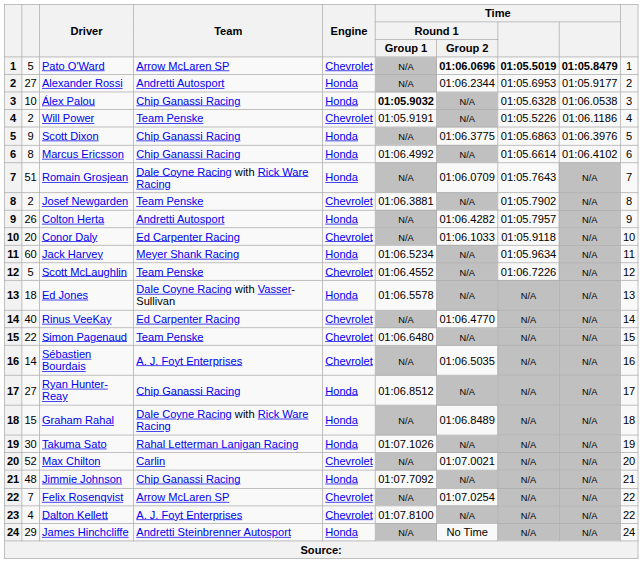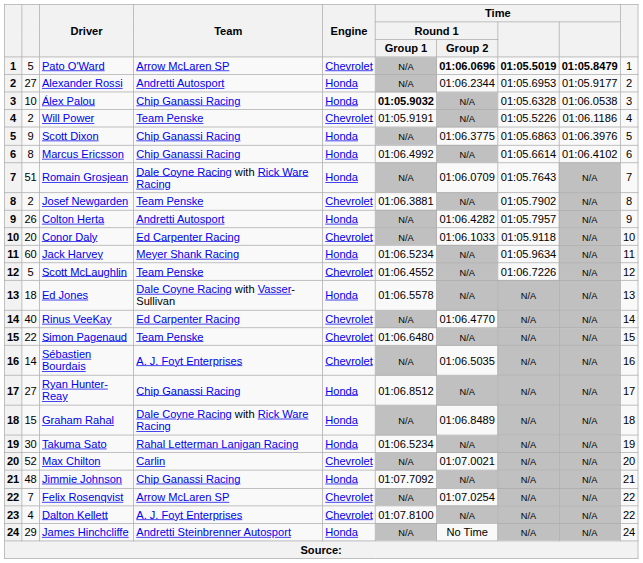 <table class="wikitable sortable" style="text-align:center; font-size:95%;">
 <tr>
 <th rowspan="3"></th>
 <th rowspan="3"></th>
 <th rowspan="3">Driver</th>
 <th rowspan="3">Team</th>
 <th rowspan="3">Engine</th>
 <th colspan="4" style="text-align:center;">Time</th>
 <th rowspan="3"></th>
 </tr>
 <tr>
 <th scope="col" colspan="2">Round 1</th>
 <th scope="col" rowspan="2"></th>
 <th scope="col" rowspan="2"></th>
 </tr>
 <tr>
 <th scope="col">Group 1</th>
 <th scope="col">Group 2</th>
 </tr>
 <tr>
 <th scope="row">1</th>
 <td align="center">5</td>
 <td align="left"> <a href='#'>Pato O'Ward</a></td>
 <td align="left"><a href='#'>Arrow McLaren SP</a></td>
 <td align="left"><a href='#'>Chevrolet</a></td>
 <td style="background: silver" align="center"><small>N/A</small></td>
 <td><strong>01:06.0696</strong></td>
 <td><strong>01:05.5019</strong></td>
 <td><strong>01:05.8479</strong></td>
 <td align="center">1</td>
 </tr>
 <tr>
 <th scope="row">2</th>
 <td align="center">27</td>
 <td align="left"> <a href='#'>Alexander Rossi</a></td>
 <td align="left"><a href='#'>Andretti Autosport</a></td>
 <td align="left"><a href='#'>Honda</a></td>
 <td style="background: silver" align="center"><small>N/A</small></td>
 <td>01:06.2344</td>
 <td>01:05.6953</td>
 <td>01:05.9177</td>
 <td align="center">2</td>
 </tr>
 <tr>
 <th scope="row">3</th>
 <td align="center">10</td>
 <td align="left"> <a href='#'>Álex Palou</a></td>
 <td align="left"><a href='#'>Chip Ganassi Racing</a></td>
 <td align="left"><a href='#'>Honda</a></td>
 <td><strong>01:05.9032</strong></td>
 <td style="background: silver" align="center"><small>N/A</small></td>
 <td>01:05.6328</td>
 <td>01:06.0538</td>
 <td align="center">3</td>
 </tr>
 <tr>
 <th scope="row">4</th>
 <td align="center">2</td>
 <td align="left"> <a href='#'>Will Power</a> <strong></strong></td>
 <td align="left"><a href='#'>Team Penske</a></td>
 <td align="left"><a href='#'>Chevrolet</a></td>
 <td>01:05.9191</td>
 <td style="background: silver" align="center"><small>N/A</small></td>
 <td>01:05.5226</td>
 <td>01:06.1186</td>
 <td align="center">4</td>
 </tr>
 <tr>
 <th scope="row">5</th>
 <td align="center">9</td>
 <td align="left"> <a href='#'>Scott Dixon</a></td>
 <td align="left"><a href='#'>Chip Ganassi Racing</a></td>
 <td align="left"><a href='#'>Honda</a></td>
 <td style="background: silver" align="center"><small>N/A</small></td>
 <td>01:06.3775</td>
 <td>01:05.6863</td>
 <td>01:06.3976</td>
 <td align="center">5</td>
 </tr>
 <tr>
 <th scope="row">6</th>
 <td align="center">8</td>
 <td align="left"> <a href='#'>Marcus Ericsson</a></td>
 <td align="left"><a href='#'>Chip Ganassi Racing</a></td>
 <td align="left"><a href='#'>Honda</a></td>
 <td>01:06.4992</td>
 <td style="background: silver" align="center"><small>N/A</small></td>
 <td>01:05.6614</td>
 <td>01:06.4102</td>
 <td align="center">6</td>
 </tr>
 <tr>
 <th scope="row">7</th>
 <td align="center">51</td>
 <td align="left"> <a href='#'>Romain Grosjean</a> <strong></strong></td>
 <td align="left"><a href='#'>Dale Coyne Racing</a> with <a href='#'>Rick Ware Racing</a></td>
 <td align="left"><a href='#'>Honda</a></td>
 <td style="background: silver" align="center"><small>N/A</small></td>
 <td>01:06.0709</td>
 <td>01:05.7643</td>
 <td style="background: silver" align="center" data-sort-value="7"><small>N/A</small></td>
 <td align="center">7</td>
 </tr>
 <tr>
 <th scope="row">8</th>
 <td align="center">2</td>
 <td align="left"> <a href='#'>Josef Newgarden</a> <strong></strong></td>
 <td align="left"><a href='#'>Team Penske</a></td>
 <td align="left"><a href='#'>Chevrolet</a></td>
 <td>01:06.3881</td>
 <td style="background: silver" align="center"><small>N/A</small></td>
 <td>01:05.7902</td>
 <td style="background: silver" align="center" data-sort-value="8"><small>N/A</small></td>
 <td align="center">8</td>
 </tr>
 <tr>
 <th scope="row">9</th>
 <td align="center">26</td>
 <td align="left"> <a href='#'>Colton Herta</a></td>
 <td align="left"><a href='#'>Andretti Autosport</a></td>
 <td align="left"><a href='#'>Honda</a></td>
 <td style="background: silver" align="center"><small>N/A</small></td>
 <td>01:06.4282</td>
 <td>01:05.7957</td>
 <td style="background: silver" align="center" data-sort-value="9"><small>N/A</small></td>
 <td align="center">9</td>
 </tr>
 <tr>
 <th scope="row">10</th>
 <td align="center">20</td>
 <td align="left"> <a href='#'>Conor Daly</a></td>
 <td align="left"><a href='#'>Ed Carpenter Racing</a></td>
 <td align="left"><a href='#'>Chevrolet</a></td>
 <td style="background: silver" align="center"><small>N/A</small></td>
 <td>01:06.1033</td>
 <td>01:05.9118</td>
 <td style="background: silver" align="center" data-sort-value="10"><small>N/A</small></td>
 <td align="center">10</td>
 </tr>
 <tr>
 <th scope="row">11</th>
 <td align="center">60</td>
 <td align="left"> <a href='#'>Jack Harvey</a></td>
 <td align="left"><a href='#'>Meyer Shank Racing</a></td>
 <td align="left"><a href='#'>Honda</a></td>
 <td>01:06.5234</td>
 <td style="background: silver" align="center"><small>N/A</small></td>
 <td>01:05.9634</td>
 <td style="background: silver" align="center" data-sort-value="11"><small>N/A</small></td>
 <td align="center">11</td>
 </tr>
 <tr>
 <th scope="row">12</th>
 <td align="center">5</td>
 <td align="left"> <a href='#'>Scott McLaughlin</a> <strong></strong></td>
 <td align="left"><a href='#'>Team Penske</a></td>
 <td align="left"><a href='#'>Chevrolet</a></td>
 <td>01:06.4552</td>
 <td style="background: silver" align="center"><small>N/A</small></td>
 <td>01:06.7226</td>
 <td style="background: silver" align="center" data-sort-value="12"><small>N/A</small></td>
 <td align="center">12</td>
 </tr>
 <tr>
 <th scope="row">13</th>
 <td align="center">18</td>
 <td align="left"> <a href='#'>Ed Jones</a></td>
 <td align="left"><a href='#'>Dale Coyne Racing</a> with <a href='#'>Vasser</a>-Sullivan</td>
 <td align="left"><a href='#'>Honda</a></td>
 <td>01:06.5578</td>
 <td style="background: silver" align="center"><small>N/A</small></td>
 <td style="background: silver" align="center" data-sort-value="13"><small>N/A</small></td>
 <td style="background: silver" align="center" data-sort-value="13"><small>N/A</small></td>
 <td align="center">13</td>
 </tr>
 <tr>
 <th scope="row">14</th>
 <td align="center">40</td>
 <td align="left"> <a href='#'>Rinus VeeKay</a></td>
 <td align="left"><a href='#'>Ed Carpenter Racing</a></td>
 <td align="left"><a href='#'>Chevrolet</a></td>
 <td style="background: silver" align="center"><small>N/A</small></td>
 <td>01:06.4770</td>
 <td style="background: silver" align="center" data-sort-value="14"><small>N/A</small></td>
 <td style="background: silver" align="center" data-sort-value="14"><small>N/A</small></td>
 <td align="center">14</td>
 </tr>
 <tr>
 <th scope="row">15</th>
 <td align="center">22</td>
 <td align="left"> <a href='#'>Simon Pagenaud</a> <strong></strong></td>
 <td align="left"><a href='#'>Team Penske</a></td>
 <td align="left"><a href='#'>Chevrolet</a></td>
 <td>01:06.6480</td>
 <td style="background: silver" align="center"><small>N/A</small></td>
 <td style="background: silver" align="center" data-sort-value="15"><small>N/A</small></td>
 <td style="background: silver" align="center" data-sort-value="15"><small>N/A</small></td>
 <td align="center">15</td>
 </tr>
 <tr>
 <th scope="row">16</th>
 <td align="center">14</td>
 <td align="left"> <a href='#'>Sébastien Bourdais</a></td>
 <td align="left"><a href='#'>A. J. Foyt Enterprises</a></td>
 <td align="left"><a href='#'>Chevrolet</a></td>
 <td style="background: silver" align="center"><small>N/A</small></td>
 <td>01:06.5035</td>
 <td style="background: silver" align="center" data-sort-value="16"><small>N/A</small></td>
 <td style="background: silver" align="center" data-sort-value="16"><small>N/A</small></td>
 <td align="center">16</td>
 </tr>
 <tr>
 <th scope="row">17</th>
 <td align="center">27</td>
 <td align="left"> <a href='#'>Ryan Hunter-Reay</a> <strong></strong></td>
 <td align="left"><a href='#'>Chip Ganassi Racing</a></td>
 <td align="left"><a href='#'>Honda</a></td>
 <td>01:06.8512</td>
 <td style="background: silver" align="center"><small>N/A</small></td>
 <td style="background: silver" align="center" data-sort-value="17"><small>N/A</small></td>
 <td style="background: silver" align="center" data-sort-value="17"><small>N/A</small></td>
 <td align="center">17</td>
 </tr>
 <tr>
 <th scope="row">18</th>
 <td align="center">15</td>
 <td align="left"> <a href='#'>Graham Rahal</a></td>
 <td align="left"><a href='#'>Dale Coyne Racing</a> with <a href='#'>Rick Ware Racing</a></td>
 <td align="left"><a href='#'>Honda</a></td>
 <td style="background: silver" align="center"><small>N/A</small></td>
 <td>01:06.8489</td>
 <td style="background: silver" align="center" data-sort-value="18"><small>N/A</small></td>
 <td style="background: silver" align="center" data-sort-value="18"><small>N/A</small></td>
 <td align="center">18</td>
 </tr>
 <tr>
 <th scope="row">19</th>
 <td align="center">30</td>
 <td align="left"> <a href='#'>Takuma Sato</a> <strong></strong></td>
 <td align="left"><a href='#'>Rahal Letterman Lanigan Racing</a></td>
 <td align="left"><a href='#'>Honda</a></td>
-<td>01:07.1026</td>
+<td>01:06.5234</td>
 <td style="background: silver" align="center"><small>N/A</small></td>
 <td style="background: silver" align="center" data-sort-value="19"><small>N/A</small></td>
 <td style="background: silver" align="center" data-sort-value="19"><small>N/A</small></td>
 <td align="center">19</td>
 </tr>
 <tr>
 <th scope="row">20</th>
 <td align="center">52</td>
 <td align="left"> <a href='#'>Max Chilton</a></td>
 <td align="left"><a href='#'>Carlin</a></td>
 <td align="left"><a href='#'>Chevrolet</a></td>
 <td style="background: silver" align="center"><small>N/A</small></td>
 <td>01:07.0021</td>
 <td style="background: silver" align="center" data-sort-value="20"><small>N/A</small></td>
 <td style="background: silver" align="center" data-sort-value="20"><small>N/A</small></td>
 <td align="center">20</td>
 </tr>
 <tr>
 <th scope="row">21</th>
 <td align="center">48</td>
 <td align="left"> <a href='#'>Jimmie Johnson</a> <strong></strong></td>
 <td align="left"><a href='#'>Chip Ganassi Racing</a></td>
 <td align="left"><a href='#'>Honda</a></td>
 <td>01:07.7092</td>
 <td style="background: silver" align="center"><small>N/A</small></td>
 <td style="background: silver" align="center" data-sort-value="21"><small>N/A</small></td>
 <td style="background: silver" align="center" data-sort-value="21"><small>N/A</small></td>
 <td align="center">21</td>
 </tr>
 <tr>
 <th scope="row">22</th>
 <td align="center">7</td>
 <td align="left"> <a href='#'>Felix Rosenqvist</a></td>
 <td align="left"><a href='#'>Arrow McLaren SP</a></td>
 <td align="left"><a href='#'>Chevrolet</a></td>
 <td style="background: silver" align="center"><small>N/A</small></td>
 <td>01:07.0254</td>
 <td style="background: silver" align="center" data-sort-value="22"><small>N/A</small></td>
 <td style="background: silver" align="center" data-sort-value="22"><small>N/A</small></td>
 <td align="center">22</td>
 </tr>
 <tr>
 <th scope="row">23</th>
 <td align="center">4</td>
 <td align="left"> <a href='#'>Dalton Kellett</a></td>
 <td align="left"><a href='#'>A. J. Foyt Enterprises</a></td>
 <td align="left"><a href='#'>Chevrolet</a></td>
 <td>01:07.8100</td>
 <td style="background: silver" align="center"><small>N/A</small></td>
 <td style="background: silver" align="center" data-sort-value="23"><small>N/A</small></td>
 <td style="background: silver" align="center" data-sort-value="23"><small>N/A</small></td>
 <td align="center">22</td>
 </tr>
 <tr>
 <th scope="row">24</th>
 <td align="center">29</td>
 <td align="left"> <a href='#'>James Hinchcliffe</a></td>
 <td align="left"><a href='#'>Andretti Steinbrenner Autosport</a></td>
 <td align="left"><a href='#'>Honda</a></td>
 <td style="background: silver" align="center"><small>N/A</small></td>
 <td data-sort-value="12">No Time</td>
 <td style="background: silver" align="center" data-sort-value="24"><small>N/A</small></td>
 <td style="background: silver" align="center" data-sort-value="24"><small>N/A</small></td>
 <td align="center">24</td>
 </tr>
 <tr>
 <th colspan="10">Source:</th>
 </tr>
 </table>
